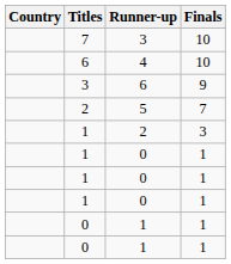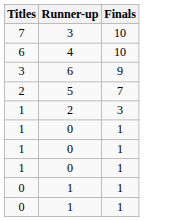 <table class="wikitable sortable" style="text-align:center">
 <tr>
-<th>Country</th>
 <th>Titles</th>
 <th>Runner-up</th>
 <th>Finals</th>
 </tr>
 <tr>
-<td align=left></td>
 <td>7</td>
 <td>3</td>
 <td>10</td>
 </tr>
 <tr>
-<td align=left></td>
 <td>6</td>
 <td>4</td>
 <td>10</td>
 </tr>
 <tr>
-<td align=left></td>
 <td>3</td>
 <td>6</td>
 <td>9</td>
 </tr>
 <tr>
-<td align=left></td>
 <td>2</td>
 <td>5</td>
 <td>7</td>
 </tr>
 <tr>
-<td align=left></td>
 <td>1</td>
 <td>2</td>
 <td>3</td>
 </tr>
 <tr>
-<td align=left></td>
 <td>1</td>
 <td>0</td>
 <td>1</td>
 </tr>
 <tr>
-<td align=left></td>
 <td>1</td>
 <td>0</td>
 <td>1</td>
 </tr>
 <tr>
-<td align=left></td>
 <td>1</td>
 <td>0</td>
 <td>1</td>
 </tr>
 <tr>
-<td align=left></td>
 <td>0</td>
 <td>1</td>
 <td>1</td>
 </tr>
 <tr>
-<td align=left></td>
 <td>0</td>
 <td>1</td>
 <td>1</td>
 </tr>
 </table>
